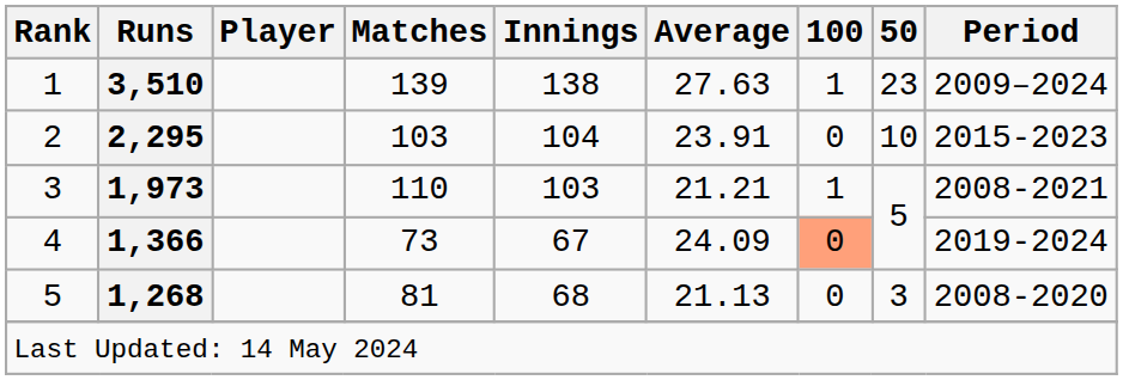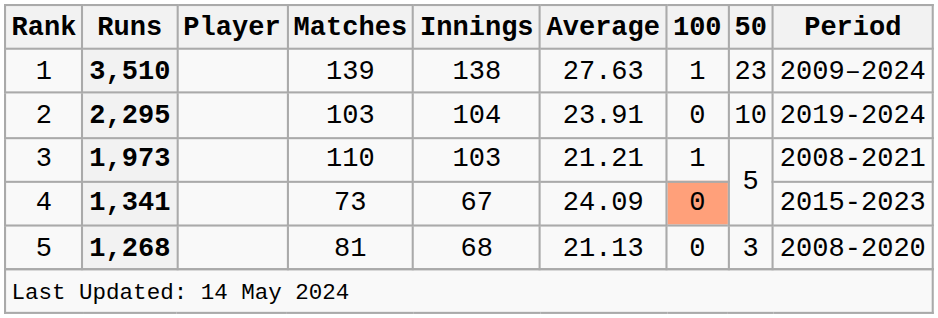 <table class="wikitable plainrowheaders sortable">
 <tr>
 <th scope=col>Rank</th>
 <th scope=col>Runs</th>
 <th scope=col>Player</th>
 <th scope=col>Matches</th>
 <th scope=col>Innings</th>
 <th scope=col>Average</th>
 <th scope=col>100</th>
 <th scope=col>50</th>
 <th scope=col>Period</th>
 </tr>
 <tr>
 <td align=center>1</td>
 <th scope=row style=text-align:center;>3,510</th>
 <td></td>
 <td align=center>139</td>
 <td align=center>138</td>
 <td align=center>27.63</td>
 <td align=center>1</td>
 <td align=center>23</td>
 <td>2009–2024</td>
 </tr>
 <tr>
 <td align=center>2</td>
 <th scope=row style=text-align:center;>2,295</th>
 <td></td>
 <td align=center>103</td>
 <td align=center>104</td>
 <td align=center>23.91</td>
 <td align=center>0</td>
 <td align=center>10</td>
-<td>2015-2023</td>
+<td>2019-2024</td>
 </tr>
 <tr>
 <td align=center>3</td>
 <th scope=row style=text-align:center;>1,973</th>
 <td></td>
 <td align=center>110</td>
 <td align=center>103</td>
 <td align=center>21.21</td>
 <td align=center>1</td>
 <td align=center rowspan=2>5</td>
 <td>2008-2021</td>
 </tr>
 <tr>
 <td align=center>4</td>
-<th scope=row style=text-align:center;>1,366</th>
+<th scope=row style=text-align:center;>1,341</th>
 <td></td>
 <td align=center>73</td>
 <td align=center>67</td>
 <td align=center>24.09</td>
 <td align=center style="background: lightsalmon;">0</td>
-<td>2019-2024</td>
+<td>2015-2023</td>
 </tr>
 <tr>
 <td align=center>5</td>
 <th scope=row style=text-align:center;>1,268</th>
 <td></td>
 <td align=center>81</td>
 <td align=center>68</td>
 <td align=center>21.13</td>
 <td align=center>0</td>
 <td align=center>3</td>
 <td>2008-2020</td>
 </tr>
 <tr>
 </tr>
 <tr class=sortbottom>
 <td colspan=9><small>Last Updated: 14 May 2024</small></td>
 </tr>
 </table>
